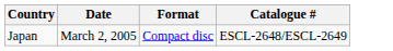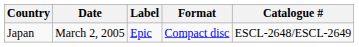 <table class="wikitable">
 <tr>
 <th>Country</th>
 <th>Date</th>
+<th>Label</th>
 <th>Format</th>
 <th>Catalogue #</th>
 </tr>
 <tr>
 <td>Japan</td>
 <td>March 2, 2005</td>
+<td><a href='#'>Epic</a></td>
 <td><a href='#'>Compact disc</a></td>
 <td>ESCL-2648/ESCL-2649</td>
 </tr>
 </table>
